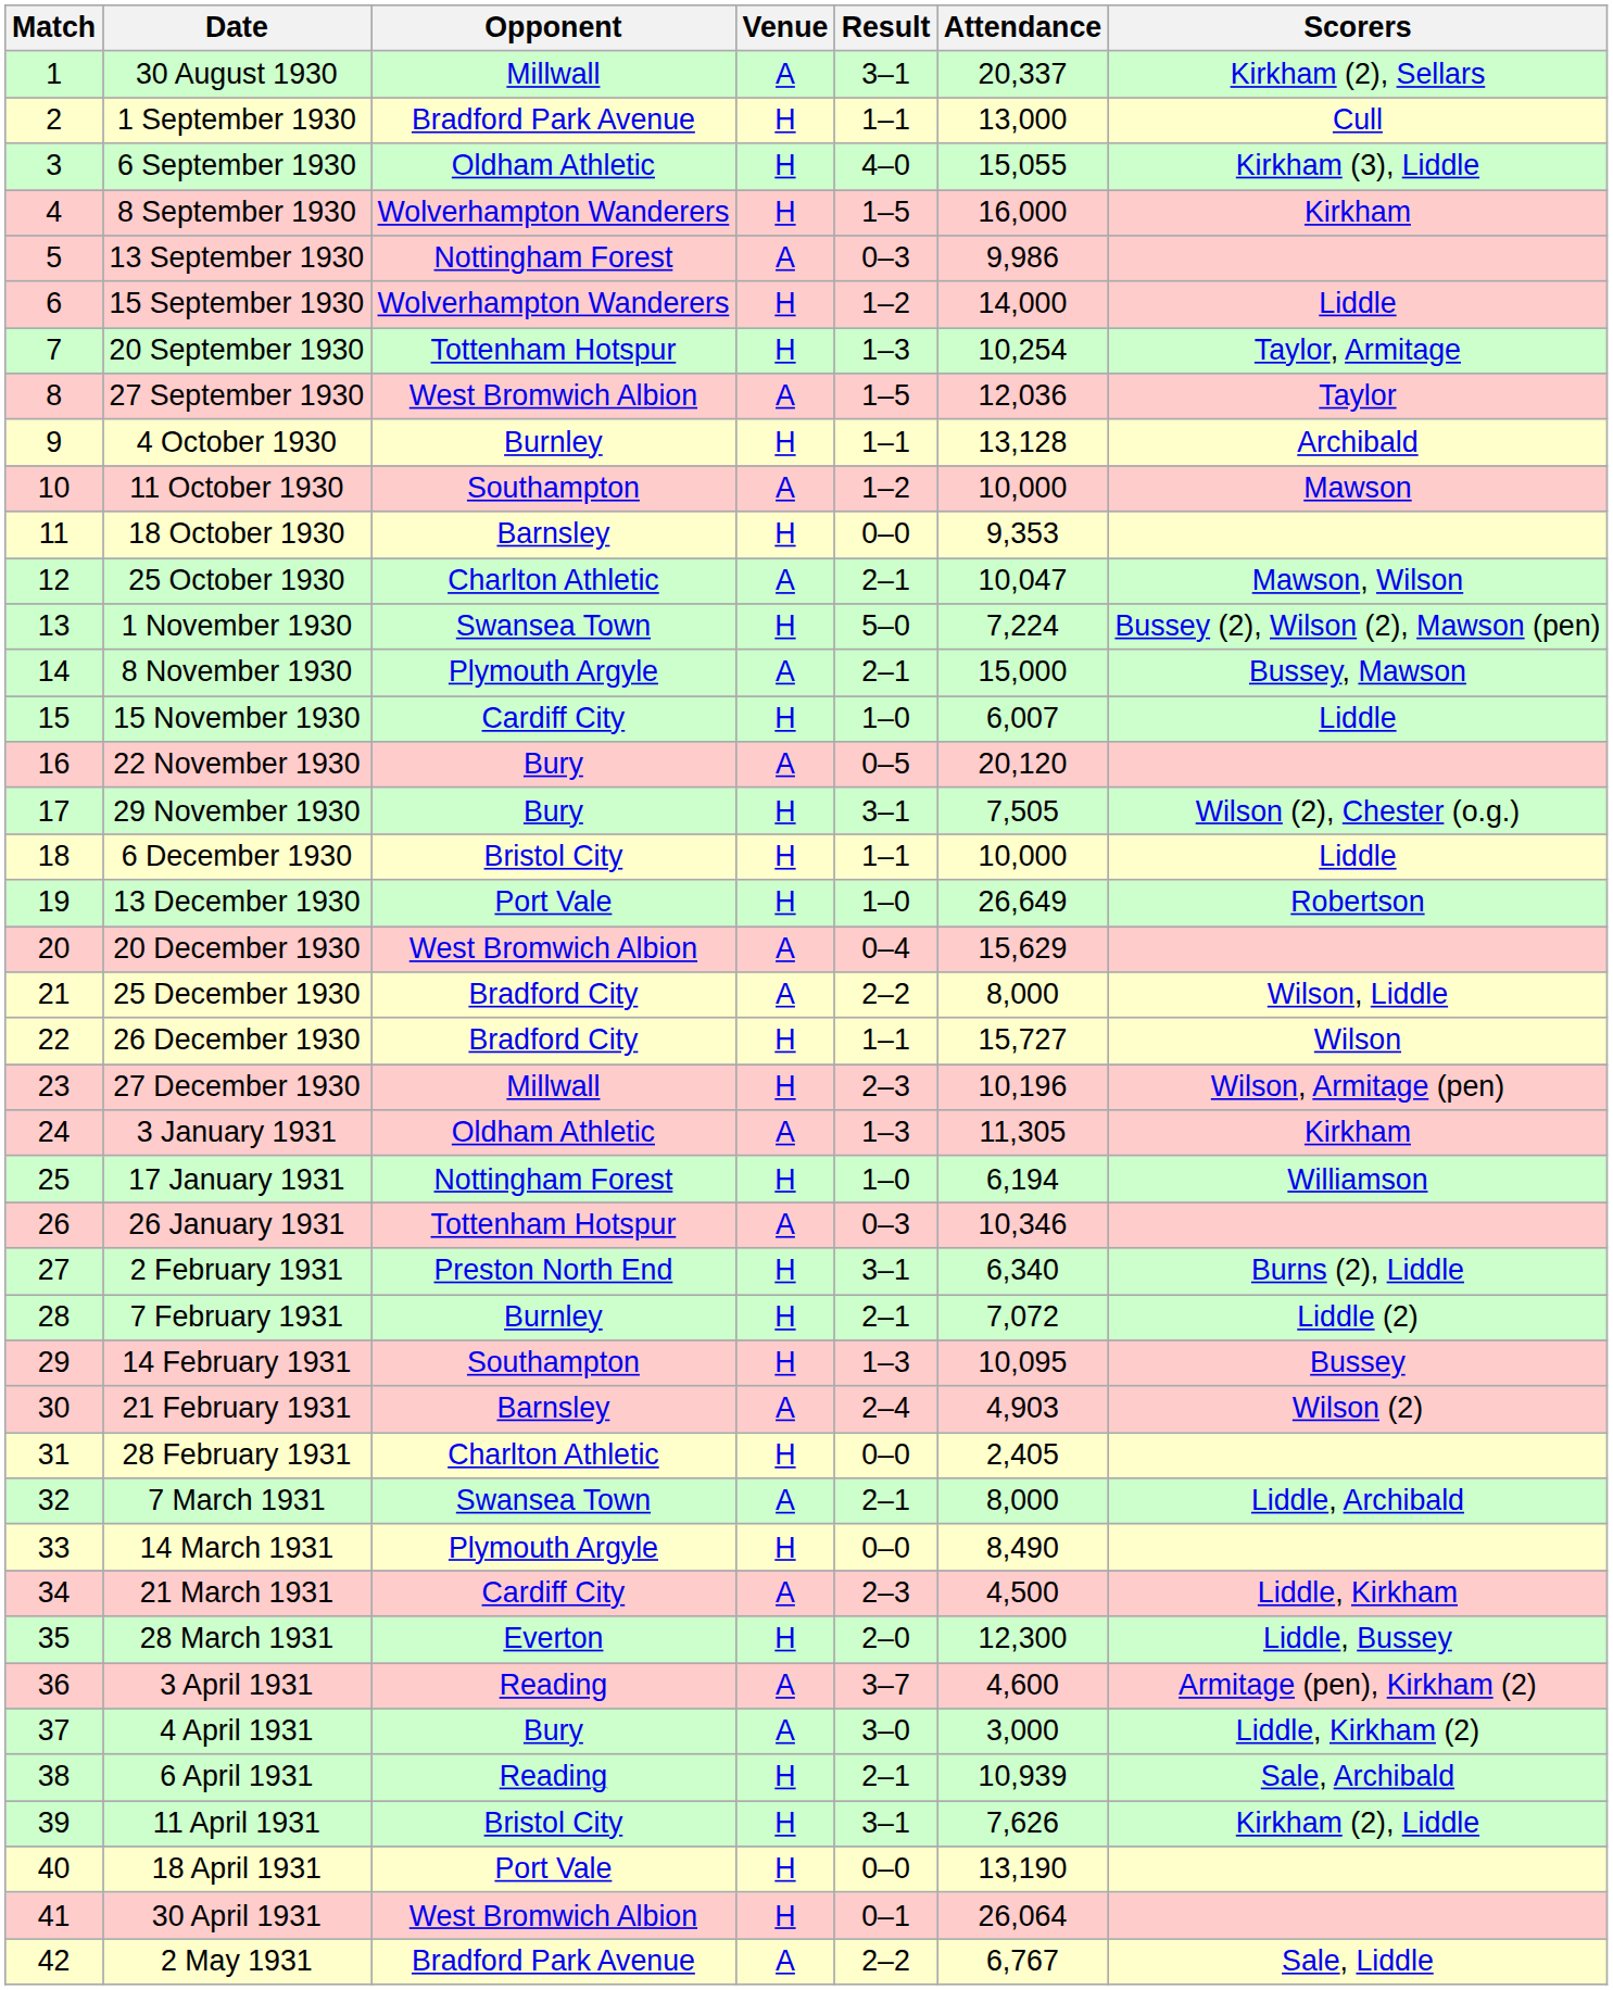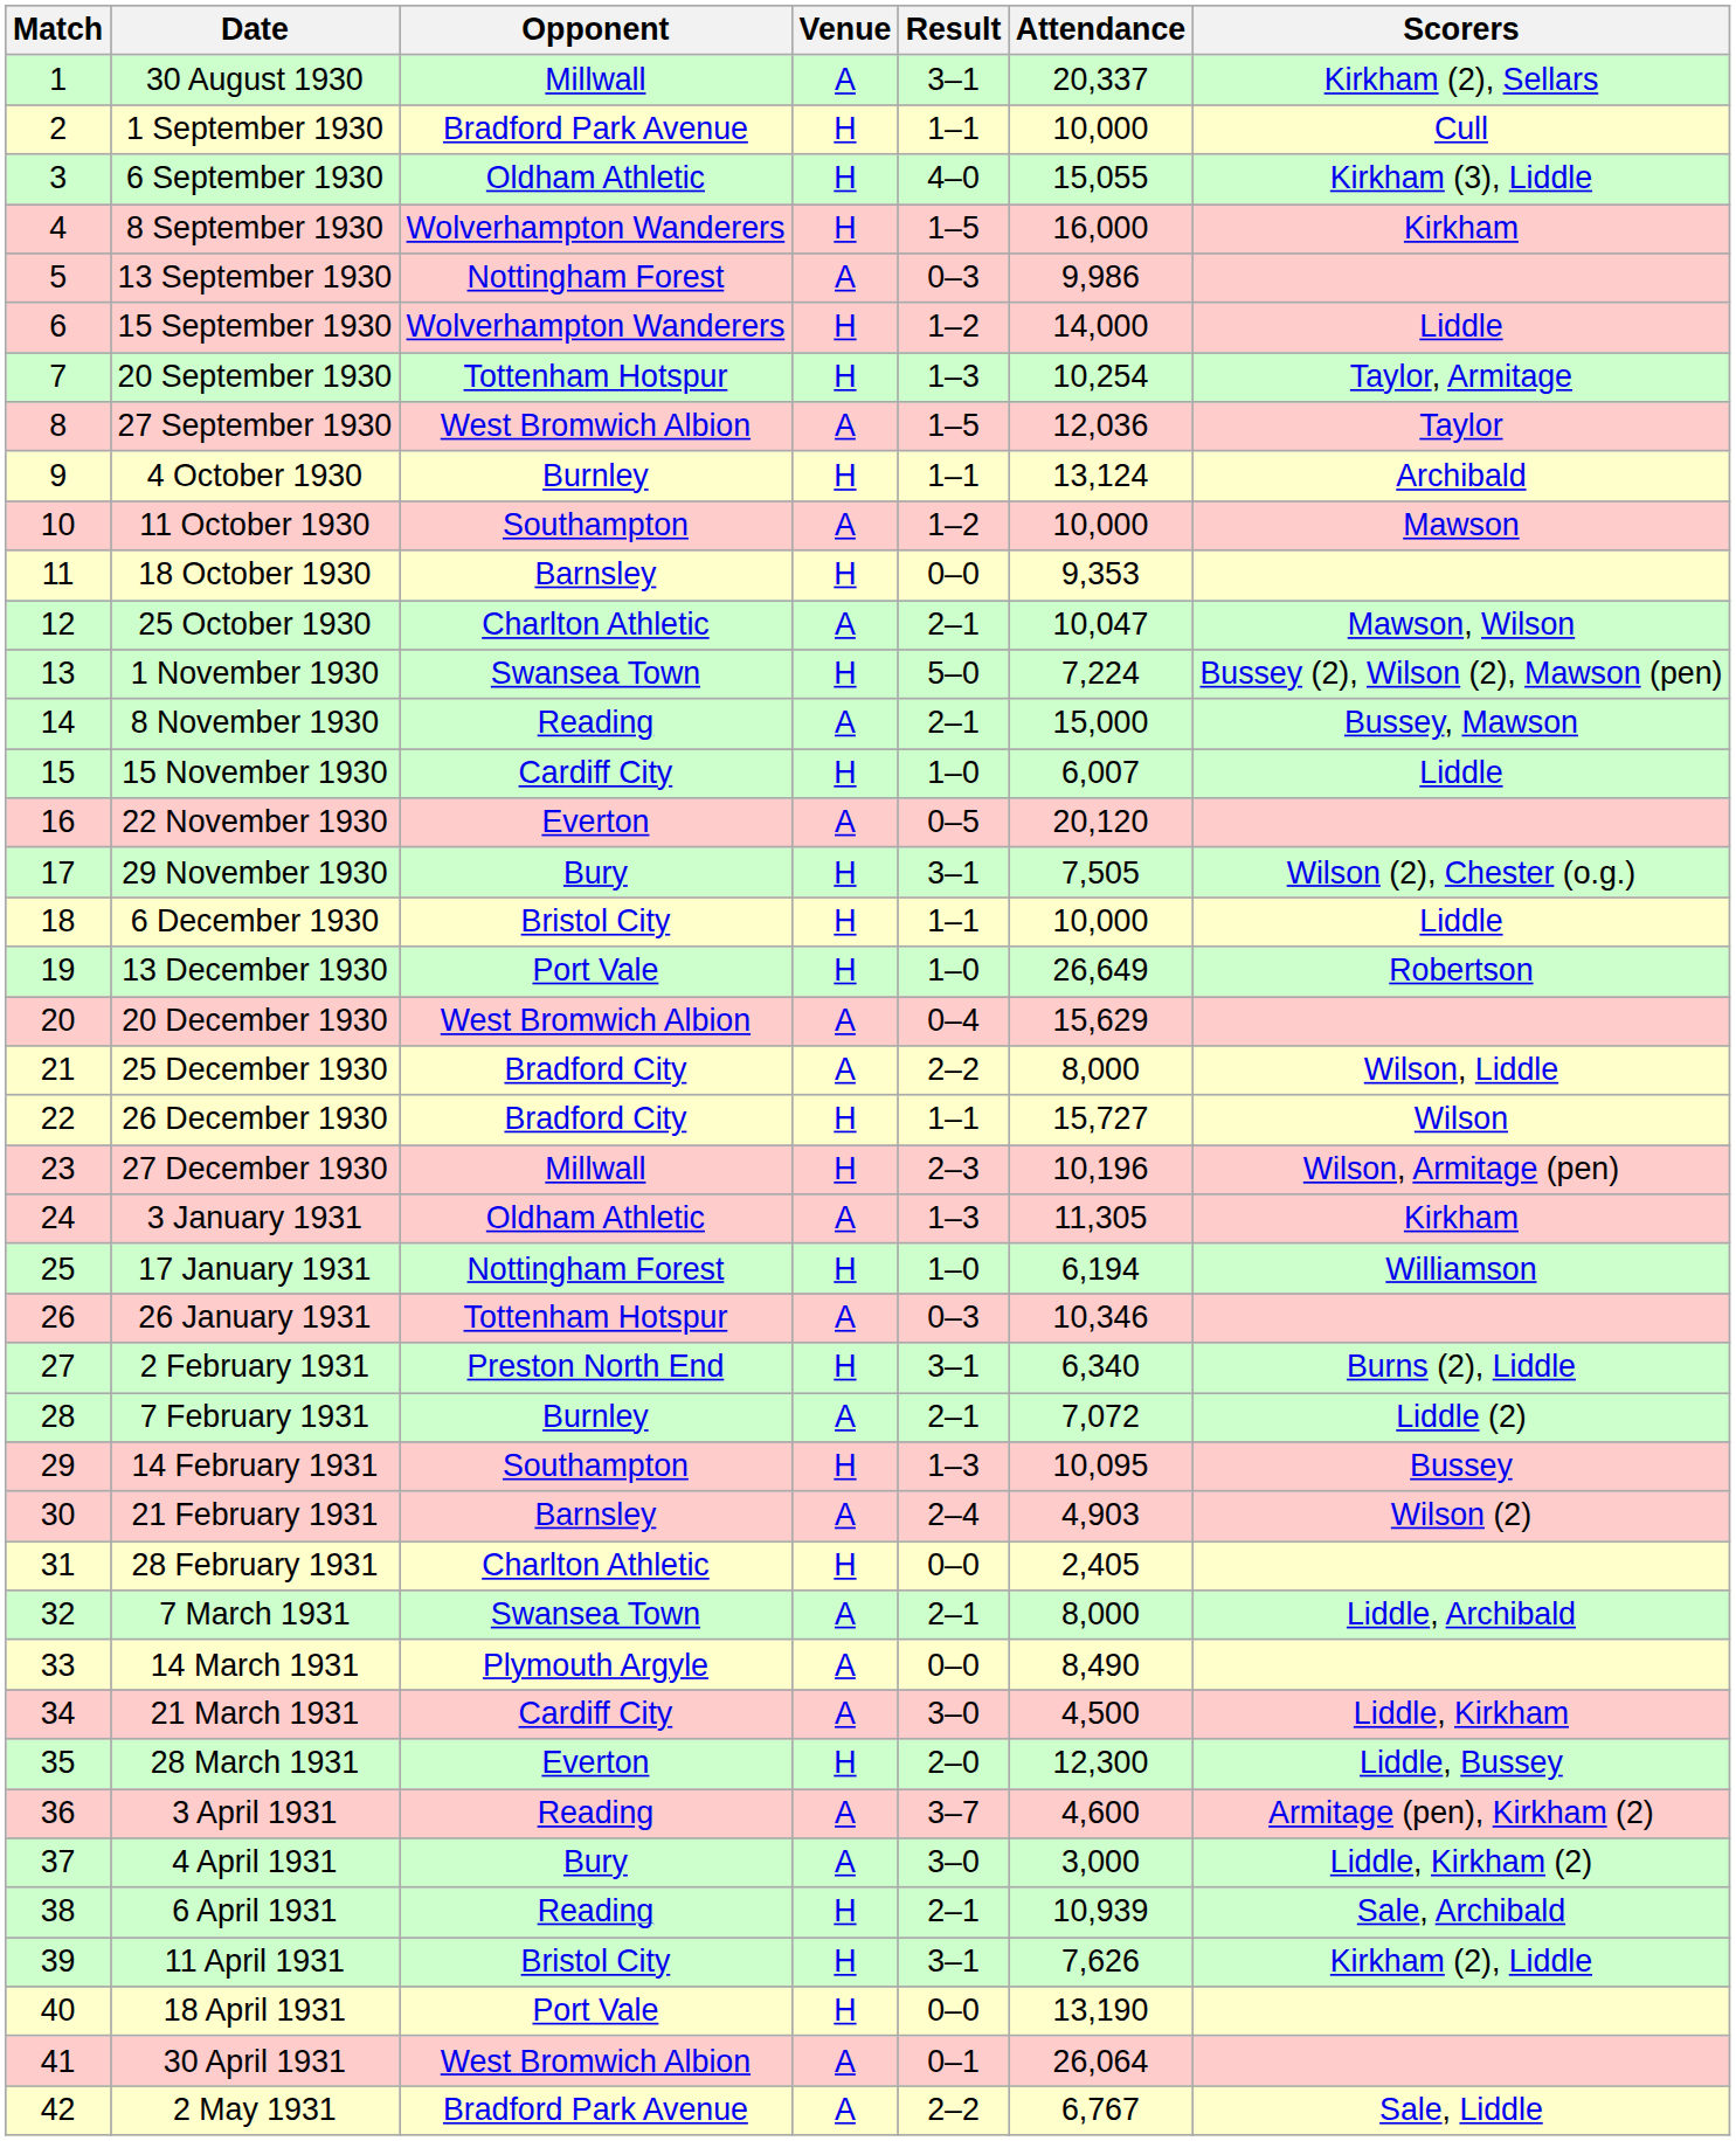 <table class="wikitable" style="font-size:100%; text-align:center">
 <tr>
 <th>Match</th>
 <th>Date</th>
 <th>Opponent</th>
 <th>Venue</th>
 <th>Result</th>
 <th>Attendance</th>
 <th>Scorers</th>
 </tr>
 <tr style="background-color: #CCFFCC;">
 <td>1</td>
 <td>30 August 1930</td>
 <td><a href='#'>Millwall</a></td>
 <td><a href='#'>A</a></td>
 <td>3–1</td>
 <td>20,337</td>
 <td><a href='#'>Kirkham</a> (2), <a href='#'>Sellars</a></td>
 </tr>
 <tr style="background-color: #FFFFCC;">
 <td>2</td>
 <td>1 September 1930</td>
 <td><a href='#'>Bradford Park Avenue</a></td>
 <td><a href='#'>H</a></td>
 <td>1–1</td>
-<td>13,000</td>
+<td>10,000</td>
 <td><a href='#'>Cull</a></td>
 </tr>
 <tr style="background-color: #CCFFCC;">
 <td>3</td>
 <td>6 September 1930</td>
 <td><a href='#'>Oldham Athletic</a></td>
 <td><a href='#'>H</a></td>
 <td>4–0</td>
 <td>15,055</td>
 <td><a href='#'>Kirkham</a> (3), <a href='#'>Liddle</a></td>
 </tr>
 <tr style="background-color: #FFCCCC;">
 <td>4</td>
 <td>8 September 1930</td>
 <td><a href='#'>Wolverhampton Wanderers</a></td>
 <td><a href='#'>H</a></td>
 <td>1–5</td>
 <td>16,000</td>
 <td><a href='#'>Kirkham</a></td>
 </tr>
 <tr style="background-color: #FFCCCC;">
 <td>5</td>
 <td>13 September 1930</td>
 <td><a href='#'>Nottingham Forest</a></td>
 <td><a href='#'>A</a></td>
 <td>0–3</td>
 <td>9,986</td>
 <td></td>
 </tr>
 <tr style="background-color: #FFCCCC;">
 <td>6</td>
 <td>15 September 1930</td>
 <td><a href='#'>Wolverhampton Wanderers</a></td>
 <td><a href='#'>H</a></td>
 <td>1–2</td>
 <td>14,000</td>
 <td><a href='#'>Liddle</a></td>
 </tr>
 <tr style="background-color: #CCFFCC;">
 <td>7</td>
 <td>20 September 1930</td>
 <td><a href='#'>Tottenham Hotspur</a></td>
 <td><a href='#'>H</a></td>
 <td>1–3</td>
 <td>10,254</td>
 <td><a href='#'>Taylor</a>, <a href='#'>Armitage</a></td>
 </tr>
 <tr style="background-color: #FFCCCC;">
 <td>8</td>
 <td>27 September 1930</td>
 <td><a href='#'>West Bromwich Albion</a></td>
 <td><a href='#'>A</a></td>
 <td>1–5</td>
 <td>12,036</td>
 <td><a href='#'>Taylor</a></td>
 </tr>
 <tr style="background-color: #FFFFCC;">
 <td>9</td>
 <td>4 October 1930</td>
 <td><a href='#'>Burnley</a></td>
 <td><a href='#'>H</a></td>
 <td>1–1</td>
-<td>13,128</td>
+<td>13,124</td>
 <td><a href='#'>Archibald</a></td>
 </tr>
 <tr style="background-color: #FFCCCC;">
 <td>10</td>
 <td>11 October 1930</td>
 <td><a href='#'>Southampton</a></td>
 <td><a href='#'>A</a></td>
 <td>1–2</td>
 <td>10,000</td>
 <td><a href='#'>Mawson</a></td>
 </tr>
 <tr style="background-color: #FFFFCC;">
 <td>11</td>
 <td>18 October 1930</td>
 <td><a href='#'>Barnsley</a></td>
 <td><a href='#'>H</a></td>
 <td>0–0</td>
 <td>9,353</td>
 <td></td>
 </tr>
 <tr style="background-color: #CCFFCC;">
 <td>12</td>
 <td>25 October 1930</td>
 <td><a href='#'>Charlton Athletic</a></td>
 <td><a href='#'>A</a></td>
 <td>2–1</td>
 <td>10,047</td>
 <td><a href='#'>Mawson</a>, <a href='#'>Wilson</a></td>
 </tr>
 <tr style="background-color: #CCFFCC;">
 <td>13</td>
 <td>1 November 1930</td>
 <td><a href='#'>Swansea Town</a></td>
 <td><a href='#'>H</a></td>
 <td>5–0</td>
 <td>7,224</td>
 <td><a href='#'>Bussey</a> (2), <a href='#'>Wilson</a> (2), <a href='#'>Mawson</a> (pen)</td>
 </tr>
 <tr style="background-color: #CCFFCC;">
 <td>14</td>
 <td>8 November 1930</td>
-<td><a href='#'>Plymouth Argyle</a></td>
+<td><a href='#'>Reading</a></td>
 <td><a href='#'>A</a></td>
 <td>2–1</td>
 <td>15,000</td>
 <td><a href='#'>Bussey</a>, <a href='#'>Mawson</a></td>
 </tr>
 <tr style="background-color: #CCFFCC;">
 <td>15</td>
 <td>15 November 1930</td>
 <td><a href='#'>Cardiff City</a></td>
 <td><a href='#'>H</a></td>
 <td>1–0</td>
 <td>6,007</td>
 <td><a href='#'>Liddle</a></td>
 </tr>
 <tr style="background-color: #FFCCCC;">
 <td>16</td>
 <td>22 November 1930</td>
-<td><a href='#'>Bury</a></td>
+<td><a href='#'>Everton</a></td>
 <td><a href='#'>A</a></td>
 <td>0–5</td>
 <td>20,120</td>
 <td></td>
 </tr>
 <tr style="background-color: #CCFFCC;">
 <td>17</td>
 <td>29 November 1930</td>
 <td><a href='#'>Bury</a></td>
 <td><a href='#'>H</a></td>
 <td>3–1</td>
 <td>7,505</td>
 <td><a href='#'>Wilson</a> (2), <a href='#'>Chester</a> (o.g.)</td>
 </tr>
 <tr style="background-color: #FFFFCC;">
 <td>18</td>
 <td>6 December 1930</td>
 <td><a href='#'>Bristol City</a></td>
 <td><a href='#'>H</a></td>
 <td>1–1</td>
 <td>10,000</td>
 <td><a href='#'>Liddle</a></td>
 </tr>
 <tr style="background-color: #CCFFCC;">
 <td>19</td>
 <td>13 December 1930</td>
 <td><a href='#'>Port Vale</a></td>
 <td><a href='#'>H</a></td>
 <td>1–0</td>
 <td>26,649</td>
 <td><a href='#'>Robertson</a></td>
 </tr>
 <tr style="background-color: #FFCCCC;">
 <td>20</td>
 <td>20 December 1930</td>
 <td><a href='#'>West Bromwich Albion</a></td>
 <td><a href='#'>A</a></td>
 <td>0–4</td>
 <td>15,629</td>
 <td></td>
 </tr>
 <tr style="background-color: #FFFFCC;">
 <td>21</td>
 <td>25 December 1930</td>
 <td><a href='#'>Bradford City</a></td>
 <td><a href='#'>A</a></td>
 <td>2–2</td>
 <td>8,000</td>
 <td><a href='#'>Wilson</a>, <a href='#'>Liddle</a></td>
 </tr>
 <tr style="background-color: #FFFFCC;">
 <td>22</td>
 <td>26 December 1930</td>
 <td><a href='#'>Bradford City</a></td>
 <td><a href='#'>H</a></td>
 <td>1–1</td>
 <td>15,727</td>
 <td><a href='#'>Wilson</a></td>
 </tr>
 <tr style="background-color: #FFCCCC;">
 <td>23</td>
 <td>27 December 1930</td>
 <td><a href='#'>Millwall</a></td>
 <td><a href='#'>H</a></td>
 <td>2–3</td>
 <td>10,196</td>
 <td><a href='#'>Wilson</a>, <a href='#'>Armitage</a> (pen)</td>
 </tr>
 <tr style="background-color: #FFCCCC;">
 <td>24</td>
 <td>3 January 1931</td>
 <td><a href='#'>Oldham Athletic</a></td>
 <td><a href='#'>A</a></td>
 <td>1–3</td>
 <td>11,305</td>
 <td><a href='#'>Kirkham</a></td>
 </tr>
 <tr style="background-color: #CCFFCC;">
 <td>25</td>
 <td>17 January 1931</td>
 <td><a href='#'>Nottingham Forest</a></td>
 <td><a href='#'>H</a></td>
 <td>1–0</td>
 <td>6,194</td>
 <td><a href='#'>Williamson</a></td>
 </tr>
 <tr style="background-color: #FFCCCC;">
 <td>26</td>
 <td>26 January 1931</td>
 <td><a href='#'>Tottenham Hotspur</a></td>
 <td><a href='#'>A</a></td>
 <td>0–3</td>
 <td>10,346</td>
 <td></td>
 </tr>
 <tr style="background-color: #CCFFCC;">
 <td>27</td>
 <td>2 February 1931</td>
 <td><a href='#'>Preston North End</a></td>
 <td><a href='#'>H</a></td>
 <td>3–1</td>
 <td>6,340</td>
 <td><a href='#'>Burns</a> (2), <a href='#'>Liddle</a></td>
 </tr>
 <tr style="background-color: #CCFFCC;">
 <td>28</td>
 <td>7 February 1931</td>
 <td><a href='#'>Burnley</a></td>
-<td><a href='#'>H</a></td>
+<td><a href='#'>A</a></td>
 <td>2–1</td>
 <td>7,072</td>
 <td><a href='#'>Liddle</a> (2)</td>
 </tr>
 <tr style="background-color: #FFCCCC;">
 <td>29</td>
 <td>14 February 1931</td>
 <td><a href='#'>Southampton</a></td>
 <td><a href='#'>H</a></td>
 <td>1–3</td>
 <td>10,095</td>
 <td><a href='#'>Bussey</a></td>
 </tr>
 <tr style="background-color: #FFCCCC;">
 <td>30</td>
 <td>21 February 1931</td>
 <td><a href='#'>Barnsley</a></td>
 <td><a href='#'>A</a></td>
 <td>2–4</td>
 <td>4,903</td>
 <td><a href='#'>Wilson</a> (2)</td>
 </tr>
 <tr style="background-color: #FFFFCC;">
 <td>31</td>
 <td>28 February 1931</td>
 <td><a href='#'>Charlton Athletic</a></td>
 <td><a href='#'>H</a></td>
 <td>0–0</td>
 <td>2,405</td>
 <td></td>
 </tr>
 <tr style="background-color: #CCFFCC;">
 <td>32</td>
 <td>7 March 1931</td>
 <td><a href='#'>Swansea Town</a></td>
 <td><a href='#'>A</a></td>
 <td>2–1</td>
 <td>8,000</td>
 <td><a href='#'>Liddle</a>, <a href='#'>Archibald</a></td>
 </tr>
 <tr style="background-color: #FFFFCC;">
 <td>33</td>
 <td>14 March 1931</td>
 <td><a href='#'>Plymouth Argyle</a></td>
-<td><a href='#'>H</a></td>
+<td><a href='#'>A</a></td>
 <td>0–0</td>
 <td>8,490</td>
 <td></td>
 </tr>
 <tr style="background-color: #FFCCCC;">
 <td>34</td>
 <td>21 March 1931</td>
 <td><a href='#'>Cardiff City</a></td>
 <td><a href='#'>A</a></td>
-<td>2–3</td>
+<td>3–0</td>
 <td>4,500</td>
 <td><a href='#'>Liddle</a>, <a href='#'>Kirkham</a></td>
 </tr>
 <tr style="background-color: #CCFFCC;">
 <td>35</td>
 <td>28 March 1931</td>
 <td><a href='#'>Everton</a></td>
 <td><a href='#'>H</a></td>
 <td>2–0</td>
 <td>12,300</td>
 <td><a href='#'>Liddle</a>, <a href='#'>Bussey</a></td>
 </tr>
 <tr style="background-color: #FFCCCC;">
 <td>36</td>
 <td>3 April 1931</td>
 <td><a href='#'>Reading</a></td>
 <td><a href='#'>A</a></td>
 <td>3–7</td>
 <td>4,600</td>
 <td><a href='#'>Armitage</a> (pen), <a href='#'>Kirkham</a> (2)</td>
 </tr>
 <tr style="background-color: #CCFFCC;">
 <td>37</td>
 <td>4 April 1931</td>
 <td><a href='#'>Bury</a></td>
 <td><a href='#'>A</a></td>
 <td>3–0</td>
 <td>3,000</td>
 <td><a href='#'>Liddle</a>, <a href='#'>Kirkham</a> (2)</td>
 </tr>
 <tr style="background-color: #CCFFCC;">
 <td>38</td>
 <td>6 April 1931</td>
 <td><a href='#'>Reading</a></td>
 <td><a href='#'>H</a></td>
 <td>2–1</td>
 <td>10,939</td>
 <td><a href='#'>Sale</a>, <a href='#'>Archibald</a></td>
 </tr>
 <tr style="background-color: #CCFFCC;">
 <td>39</td>
 <td>11 April 1931</td>
 <td><a href='#'>Bristol City</a></td>
 <td><a href='#'>H</a></td>
 <td>3–1</td>
 <td>7,626</td>
 <td><a href='#'>Kirkham</a> (2), <a href='#'>Liddle</a></td>
 </tr>
 <tr style="background-color: #FFFFCC;">
 <td>40</td>
 <td>18 April 1931</td>
 <td><a href='#'>Port Vale</a></td>
 <td><a href='#'>H</a></td>
 <td>0–0</td>
 <td>13,190</td>
 <td></td>
 </tr>
 <tr style="background-color: #FFCCCC;">
 <td>41</td>
 <td>30 April 1931</td>
 <td><a href='#'>West Bromwich Albion</a></td>
-<td><a href='#'>H</a></td>
+<td><a href='#'>A</a></td>
 <td>0–1</td>
 <td>26,064</td>
 <td></td>
 </tr>
 <tr style="background-color: #FFFFCC;">
 <td>42</td>
 <td>2 May 1931</td>
 <td><a href='#'>Bradford Park Avenue</a></td>
 <td><a href='#'>A</a></td>
 <td>2–2</td>
 <td>6,767</td>
 <td><a href='#'>Sale</a>, <a href='#'>Liddle</a></td>
 </tr>
 </table>
